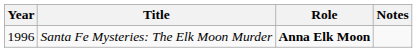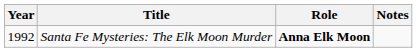 <table class="wikitable sortable">
 <tr>
 <th>Year</th>
 <th>Title</th>
 <th>Role</th>
 <th class="unsortable">Notes</th>
 </tr>
 <tr>
-<td>1996</td>
+<td>1992</td>
 <td><em>Santa Fe Mysteries: The Elk Moon Murder</em></td>
 <td><strong>Anna Elk Moon</strong></td>
 <td></td>
 </tr>
 </table>
